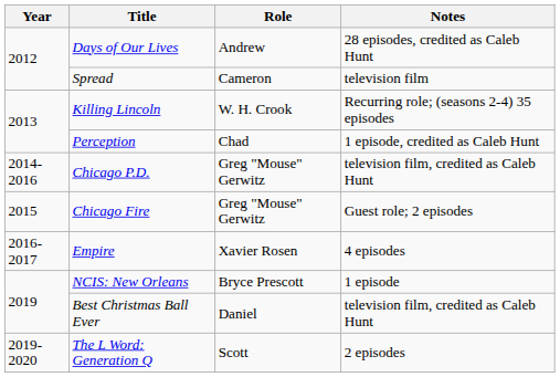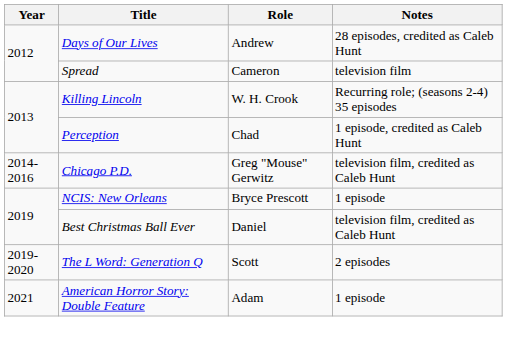 <table class="wikitable sortable">
 <tr>
 <th>Year</th>
 <th>Title</th>
 <th>Role</th>
 <th>Notes</th>
 </tr>
 <tr>
 <td rowspan=2>2012</td>
 <td><em><a href='#'>Days of Our Lives</a></em></td>
 <td>Andrew</td>
 <td>28 episodes, credited as Caleb Hunt</td>
 </tr>
 <tr>
 <td><em>Spread</em></td>
 <td>Cameron</td>
 <td>television film</td>
 </tr>
 <tr>
 <td rowspan=2>2013</td>
 <td><em><a href='#'>Killing Lincoln</a></em></td>
 <td>W. H. Crook</td>
 <td>Recurring role; (seasons 2-4) 35 episodes</td>
 </tr>
 <tr>
 <td><em><a href='#'>Perception</a></em></td>
 <td>Chad</td>
 <td>1 episode, credited as Caleb Hunt</td>
 </tr>
 <tr>
 <td>2014-2016</td>
 <td><em><a href='#'>Chicago P.D.</a></em></td>
 <td>Greg "Mouse" Gerwitz</td>
 <td>television film, credited as Caleb Hunt</td>
 </tr>
 <tr>
-<td>2015</td>
-<td><em><a href='#'>Chicago Fire</a></em></td>
-<td>Greg "Mouse" Gerwitz</td>
-<td>Guest role; 2 episodes</td>
-</tr>
-<tr>
-<td>2016-2017</td>
-<td><em><a href='#'>Empire</a></em></td>
-<td>Xavier Rosen</td>
-<td>4 episodes</td>
-</tr>
-<tr>
 <td rowspan=2>2019</td>
 <td><em><a href='#'>NCIS: New Orleans</a></em></td>
 <td>Bryce Prescott</td>
 <td>1 episode</td>
 </tr>
 <tr>
 <td><em>Best Christmas Ball Ever</em></td>
 <td>Daniel</td>
 <td>television film, credited as Caleb Hunt</td>
 </tr>
 <tr>
 <td>2019-2020</td>
 <td><em><a href='#'>The L Word: Generation Q</a></em></td>
 <td>Scott</td>
 <td>2 episodes</td>
 </tr>
+<tr>
+<td>2021</td>
+<td><em><a href='#'>American Horror Story: Double Feature</a></em></td>
+<td>Adam</td>
+<td>1 episode</td>
+</tr>
 </table>
